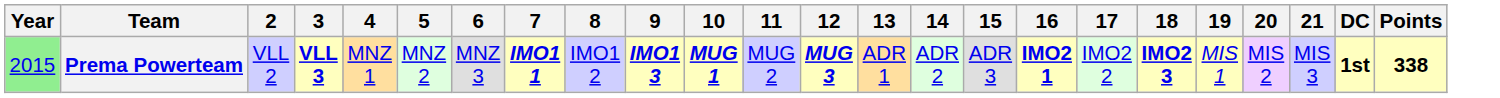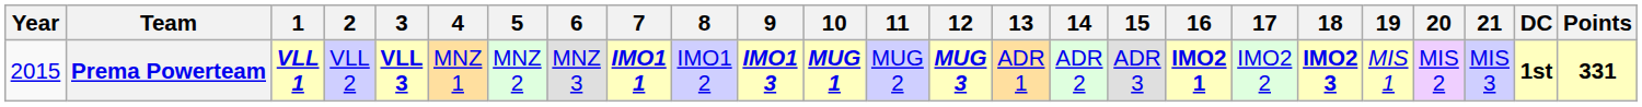 <table class="wikitable" style="text-align:center; font-size:85%">
 <tr>
 <th>Year</th>
 <th>Team</th>
+<th>1</th>
 <th>2</th>
 <th>3</th>
 <th>4</th>
 <th>5</th>
 <th>6</th>
 <th>7</th>
 <th>8</th>
 <th>9</th>
 <th>10</th>
 <th>11</th>
 <th>12</th>
 <th>13</th>
 <th>14</th>
 <th>15</th>
 <th>16</th>
 <th>17</th>
 <th>18</th>
 <th>19</th>
 <th>20</th>
 <th>21</th>
 <th>DC</th>
 <th>Points</th>
 </tr>
 <tr>
-<td style="background: lightgreen;"><a href='#'>2015</a></td>
+<td><a href='#'>2015</a></td>
 <th nowrap><a href='#'>Prema Powerteam</a></th>
+<td style="background:#FFFFBF;"><strong><em><a href='#'>VLL<br>1</a></em></strong><br></td>
 <td style="background:#CFCFFF;"><a href='#'>VLL<br>2</a><br></td>
 <td style="background:#FFFFBF;"><strong><a href='#'>VLL<br>3</a><br></strong></td>
 <td style="background:#FFDF9F;"><a href='#'>MNZ<br>1</a><br></td>
 <td style="background:#DFFFDF;"><a href='#'>MNZ<br>2</a><br></td>
 <td style="background:#DFDFDF;"><a href='#'>MNZ<br>3</a><br></td>
 <td style="background:#FFFFBF;"><strong><em><a href='#'>IMO1<br>1</a></em></strong><br></td>
 <td style="background:#CFCFFF;"><a href='#'>IMO1<br>2</a><br></td>
 <td style="background:#FFFFBF;"><strong><em><a href='#'>IMO1<br>3</a></em></strong><br></td>
 <td style="background:#FFFFBF;"><strong><em><a href='#'>MUG<br>1</a></em></strong><br></td>
 <td style="background:#CFCFFF;"><a href='#'>MUG<br>2</a><br></td>
 <td style="background:#FFFFBF;"><strong><em><a href='#'>MUG<br>3</a></em></strong><br></td>
 <td style="background:#FFDF9F;"><a href='#'>ADR<br>1</a><br></td>
 <td style="background:#DFFFDF;"><a href='#'>ADR<br>2</a><br></td>
 <td style="background:#DFDFDF;"><a href='#'>ADR<br>3</a><br></td>
 <td style="background:#FFFFBF;"><strong><a href='#'>IMO2<br>1</a></strong><br></td>
 <td style="background:#DFFFDF;"><a href='#'>IMO2<br>2</a><br></td>
 <td style="background:#FFFFBF;"><strong><a href='#'>IMO2<br>3</a></strong><br></td>
 <td style="background:#FFFFBF;"><em><a href='#'>MIS<br>1</a></em><br></td>
 <td style="background:#EFCFFF;"><a href='#'>MIS<br>2</a><br></td>
 <td style="background:#CFCFFF;"><a href='#'>MIS<br>3</a><br></td>
 <th style="background:#FFFFBF;">1st</th>
-<th style="background:#FFFFBF;">338</th>
+<th style="background:#FFFFBF;">331</th>
 </tr>
 </table>
